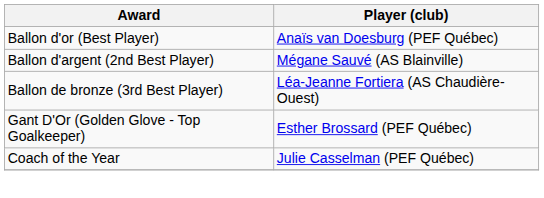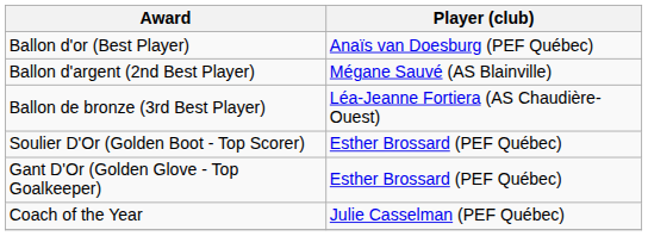 <table class="wikitable">
 <tr>
 <th>Award</th>
 <th>Player (club)</th>
 </tr>
 <tr>
 <td>Ballon d'or (Best Player)</td>
 <td><a href='#'>Anaïs van Doesburg</a> (PEF Québec)</td>
 </tr>
 <tr>
 <td>Ballon d'argent (2nd Best Player)</td>
 <td><a href='#'>Mégane Sauvé</a> (AS Blainville)</td>
 </tr>
 <tr>
 <td>Ballon de bronze (3rd Best Player)</td>
 <td><a href='#'>Léa-Jeanne Fortiera</a> (AS Chaudière-Ouest)</td>
 </tr>
 <tr>
+<td>Soulier D'Or (Golden Boot - Top Scorer)</td>
+<td><a href='#'>Esther Brossard</a> (PEF Québec)</td>
+</tr>
+<tr>
 <td>Gant D'Or (Golden Glove - Top Goalkeeper)</td>
 <td><a href='#'>Esther Brossard</a> (PEF Québec)</td>
 </tr>
 <tr>
 <td>Coach of the Year</td>
 <td><a href='#'>Julie Casselman</a> (PEF Québec)</td>
 </tr>
 <tr>
 </tr>
 </table>
